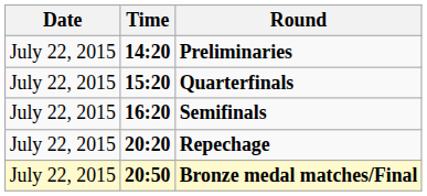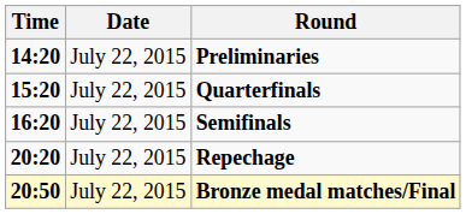 <table class="wikitable">
 <tr>
+<th>Time</th>
 <th>Date</th>
-<th>Time</th>
 <th>Round</th>
 </tr>
 <tr>
+<td><strong>14:20</strong></td>
 <td>July 22, 2015</td>
-<td><strong>14:20</strong></td>
 <td><strong>Preliminaries</strong></td>
 </tr>
 <tr>
+<td><strong>15:20</strong></td>
 <td>July 22, 2015</td>
-<td><strong>15:20</strong></td>
 <td><strong>Quarterfinals</strong></td>
 </tr>
 <tr>
+<td><strong>16:20</strong></td>
 <td>July 22, 2015</td>
-<td><strong>16:20</strong></td>
 <td><strong>Semifinals</strong></td>
 </tr>
 <tr>
+<td><strong>20:20</strong></td>
 <td>July 22, 2015</td>
-<td><strong>20:20</strong></td>
 <td><strong>Repechage</strong></td>
 </tr>
 <tr style=background:lemonchiffon>
+<td><strong>20:50</strong></td>
 <td>July 22, 2015</td>
-<td><strong>20:50</strong></td>
 <td><strong>Bronze medal matches/Final</strong></td>
 </tr>
 </table>
